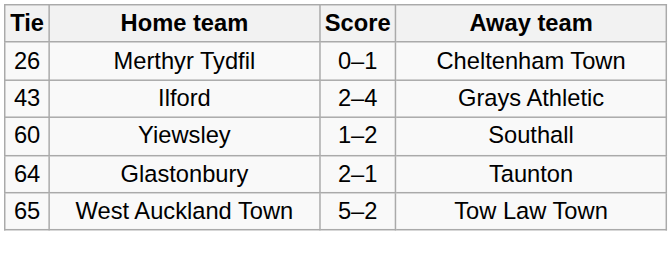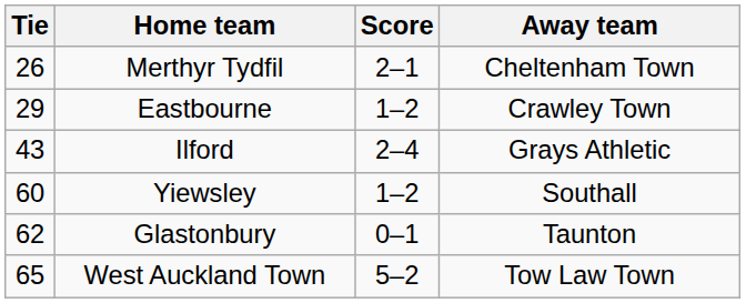 <table class="wikitable" style="text-align:center;">
 <tr>
 <th width=20>Tie</th>
 <th width=175>Home team</th>
 <th width=20>Score</th>
 <th width=175>Away team</th>
 </tr>
 <tr>
 <td>26</td>
 <td>Merthyr Tydfil</td>
-<td>0–1</td>
+<td>2–1</td>
 <td>Cheltenham Town</td>
+</tr>
+<tr>
+<td>29</td>
+<td>Eastbourne</td>
+<td>1–2</td>
+<td>Crawley Town</td>
 </tr>
 <tr>
 <td>43</td>
 <td>Ilford</td>
 <td>2–4</td>
 <td>Grays Athletic</td>
 </tr>
 <tr>
 <td>60</td>
 <td>Yiewsley</td>
 <td>1–2</td>
 <td>Southall</td>
 </tr>
 <tr>
-<td>64</td>
+<td>62</td>
 <td>Glastonbury</td>
-<td>2–1</td>
+<td>0–1</td>
 <td>Taunton</td>
 </tr>
 <tr>
 <td>65</td>
 <td>West Auckland Town</td>
 <td>5–2</td>
 <td>Tow Law Town</td>
 </tr>
 </table>
